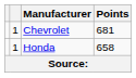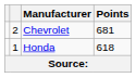 <table class="wikitable" style="font-size: 95%;">
 <tr>
 <th scope="col"></th>
 <th scope="col"></th>
 <th scope="col">Manufacturer</th>
 <th scope="col">Points</th>
 </tr>
 <tr>
 <td align="left"></td>
-<td align="center">1</td>
+<td align="center">2</td>
 <td><a href='#'>Chevrolet</a></td>
 <td>681</td>
 </tr>
 <tr>
 <td align="left"></td>
 <td align="center">1</td>
 <td><a href='#'>Honda</a></td>
-<td>658</td>
+<td>618</td>
 </tr>
 <tr>
 <th colspan=4>Source:</th>
 </tr>
 </table>
